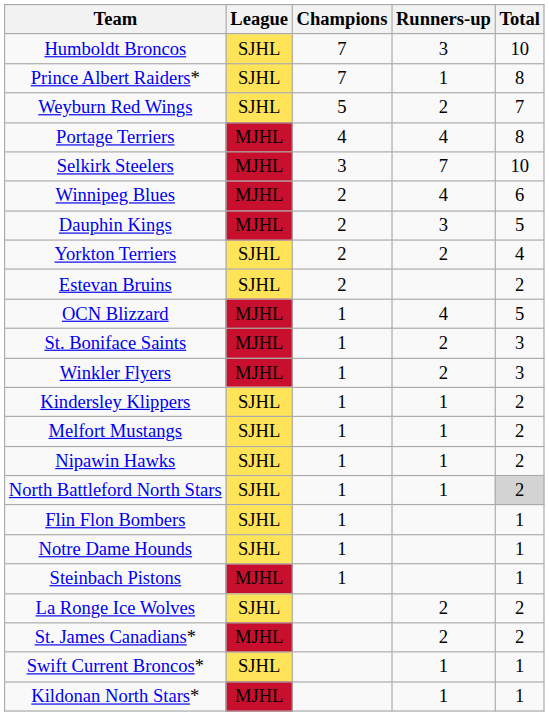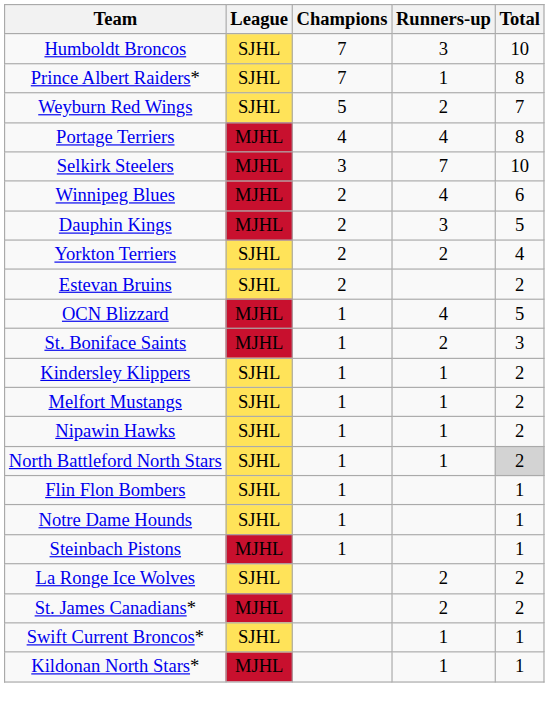 <table class="wikitable sortable" style="text-align: center;">
 <tr>
 <th>Team</th>
 <th>League</th>
 <th>Champions</th>
 <th>Runners-up</th>
 <th>Total</th>
 </tr>
 <tr>
 <td><a href='#'>Humboldt Broncos</a></td>
 <td align="center" style="background:#ffe359;">SJHL</td>
 <td>7</td>
 <td>3</td>
 <td>10</td>
 </tr>
 <tr>
 <td><a href='#'>Prince Albert Raiders</a>*</td>
 <td align="center" style="background:#ffe359;">SJHL</td>
 <td>7</td>
 <td>1</td>
 <td>8</td>
 </tr>
 <tr>
 <td><a href='#'>Weyburn Red Wings</a></td>
 <td align="center" style="background:#ffe359;">SJHL</td>
 <td>5</td>
 <td>2</td>
 <td>7</td>
 </tr>
 <tr>
 <td><a href='#'>Portage Terriers</a></td>
 <td align="center" style="background:#C8102E;">MJHL</td>
 <td>4</td>
 <td>4</td>
 <td>8</td>
 </tr>
 <tr>
 <td><a href='#'>Selkirk Steelers</a></td>
 <td align="center" style="background:#C8102E;">MJHL</td>
 <td>3</td>
 <td>7</td>
 <td>10</td>
 </tr>
 <tr>
 <td><a href='#'>Winnipeg Blues</a></td>
 <td align="center" style="background:#C8102E;">MJHL</td>
 <td>2</td>
 <td>4</td>
 <td>6</td>
 </tr>
 <tr>
 <td><a href='#'>Dauphin Kings</a></td>
 <td align="center" style="background:#C8102E;">MJHL</td>
 <td>2</td>
 <td>3</td>
 <td>5</td>
 </tr>
 <tr>
 <td><a href='#'>Yorkton Terriers</a></td>
 <td align="center" style="background:#ffe359;">SJHL</td>
 <td>2</td>
 <td>2</td>
 <td>4</td>
 </tr>
 <tr>
 <td><a href='#'>Estevan Bruins</a></td>
 <td align="center" style="background:#ffe359;">SJHL</td>
 <td>2</td>
 <td></td>
 <td>2</td>
 </tr>
 <tr>
 <td><a href='#'>OCN Blizzard</a></td>
 <td align="center" style="background:#C8102E;">MJHL</td>
 <td>1</td>
 <td>4</td>
 <td>5</td>
 </tr>
 <tr>
 <td><a href='#'>St. Boniface Saints</a></td>
 <td align="center" style="background:#C8102E;">MJHL</td>
 <td>1</td>
 <td>2</td>
 <td>3</td>
 </tr>
 <tr>
-<td><a href='#'>Winkler Flyers</a></td>
-<td align="center" style="background:#C8102E;">MJHL</td>
-<td>1</td>
-<td>2</td>
-<td>3</td>
-</tr>
-<tr>
 <td><a href='#'>Kindersley Klippers</a></td>
 <td align="center" style="background:#ffe359;">SJHL</td>
 <td>1</td>
 <td>1</td>
 <td>2</td>
 </tr>
 <tr>
 <td><a href='#'>Melfort Mustangs</a></td>
 <td align="center" style="background:#ffe359;">SJHL</td>
 <td>1</td>
 <td>1</td>
 <td>2</td>
 </tr>
 <tr>
 <td><a href='#'>Nipawin Hawks</a></td>
 <td align="center" style="background:#ffe359;">SJHL</td>
 <td>1</td>
 <td>1</td>
 <td>2</td>
 </tr>
 <tr>
 <td><a href='#'>North Battleford North Stars</a></td>
 <td align="center" style="background:#ffe359;">SJHL</td>
 <td>1</td>
 <td>1</td>
 <td style="background: lightgrey;">2</td>
 </tr>
 <tr>
 <td><a href='#'>Flin Flon Bombers</a></td>
 <td align="center" style="background:#ffe359;">SJHL</td>
 <td>1</td>
 <td></td>
 <td>1</td>
 </tr>
 <tr>
 <td><a href='#'>Notre Dame Hounds</a></td>
 <td align="center" style="background:#ffe359;">SJHL</td>
 <td>1</td>
 <td></td>
 <td>1</td>
 </tr>
 <tr>
 <td><a href='#'>Steinbach Pistons</a></td>
 <td align="center" style="background:#C8102E;">MJHL</td>
 <td>1</td>
 <td></td>
 <td>1</td>
 </tr>
 <tr>
 <td><a href='#'>La Ronge Ice Wolves</a></td>
 <td align="center" style="background:#ffe359;">SJHL</td>
 <td></td>
 <td>2</td>
 <td>2</td>
 </tr>
 <tr>
 <td><a href='#'>St. James Canadians</a>*</td>
 <td align="center" style="background:#C8102E;">MJHL</td>
 <td></td>
 <td>2</td>
 <td>2</td>
 </tr>
 <tr>
 <td><a href='#'>Swift Current Broncos</a>*</td>
 <td align="center" style="background:#ffe359;">SJHL</td>
 <td></td>
 <td>1</td>
 <td>1</td>
 </tr>
 <tr>
 <td><a href='#'>Kildonan North Stars</a>*</td>
 <td align="center" style="background:#C8102E;">MJHL</td>
 <td></td>
 <td>1</td>
 <td>1</td>
 </tr>
 </table>
